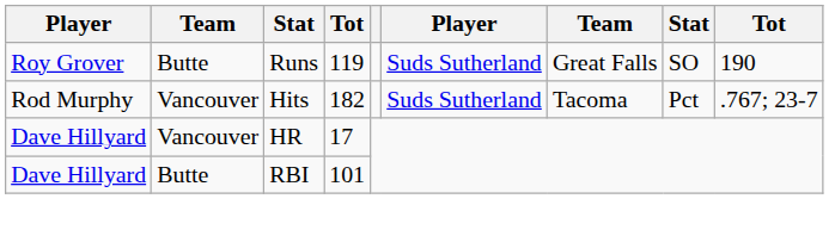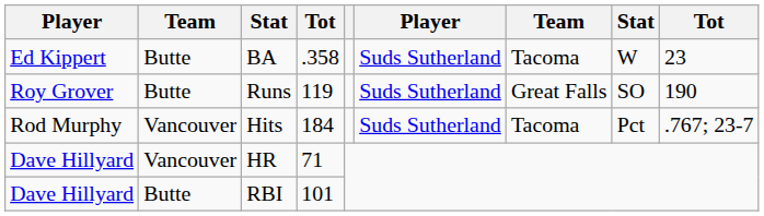 <table class="wikitable">
 <tr>
 <th>Player</th>
 <th>Team</th>
 <th>Stat</th>
 <th>Tot</th>
 <th></th>
 <th>Player</th>
 <th>Team</th>
 <th>Stat</th>
 <th>Tot</th>
+</tr>
+<tr>
+<td><a href='#'>Ed Kippert</a></td>
+<td>Butte</td>
+<td>BA</td>
+<td>.358</td>
+<td></td>
+<td><a href='#'>Suds Sutherland</a></td>
+<td>Tacoma</td>
+<td>W</td>
+<td>23</td>
 </tr>
 <tr>
 <td><a href='#'>Roy Grover</a></td>
 <td>Butte</td>
 <td>Runs</td>
 <td>119</td>
 <td></td>
 <td><a href='#'>Suds Sutherland</a></td>
 <td>Great Falls</td>
 <td>SO</td>
 <td>190</td>
 </tr>
 <tr>
 <td>Rod Murphy</td>
 <td>Vancouver</td>
 <td>Hits</td>
-<td>182</td>
+<td>184</td>
 <td></td>
 <td><a href='#'>Suds Sutherland</a></td>
 <td>Tacoma</td>
 <td>Pct</td>
 <td>.767; 23-7</td>
 </tr>
 <tr>
 <td><a href='#'>Dave Hillyard</a></td>
 <td>Vancouver</td>
 <td>HR</td>
-<td>17</td>
+<td>71</td>
 </tr>
 <tr>
 <td><a href='#'>Dave Hillyard</a></td>
 <td>Butte</td>
 <td>RBI</td>
 <td>101</td>
 </tr>
 </table>
